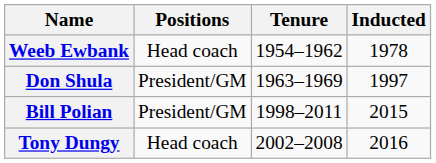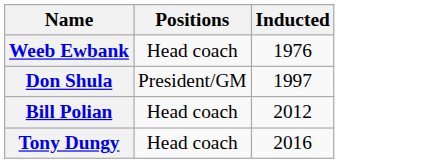 <table class="wikitable plainrowheaders" style="text-align:center">
 <tr>
 <th scope="col">Name</th>
 <th scope="col">Positions</th>
-<th scope="col">Tenure</th>
 <th scope="col">Inducted</th>
 </tr>
 <tr>
 <th scope="row"><a href='#'>Weeb Ewbank</a></th>
 <td>Head coach</td>
-<td>1954–1962</td>
-<td>1978</td>
+<td>1976</td>
 </tr>
 <tr>
 <th scope="row"><a href='#'>Don Shula</a></th>
 <td>President/GM</td>
-<td>1963–1969</td>
 <td>1997</td>
 </tr>
 <tr>
 <th scope="row"><a href='#'>Bill Polian</a></th>
-<td>President/GM</td>
-<td>1998–2011</td>
-<td>2015</td>
+<td>Head coach</td>
+<td>2012</td>
 </tr>
 <tr>
 <th scope="row"><a href='#'>Tony Dungy</a></th>
 <td>Head coach</td>
-<td>2002–2008</td>
 <td>2016</td>
 </tr>
 </table>
